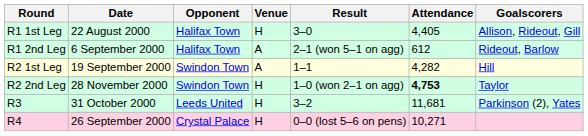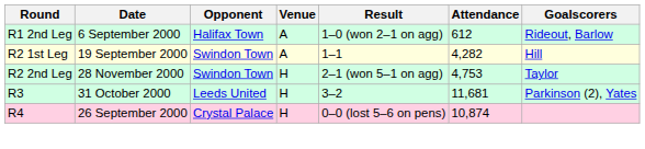 <table class="wikitable">
 <tr>
 <th>Round</th>
 <th>Date</th>
 <th>Opponent</th>
 <th>Venue</th>
 <th>Result</th>
 <th>Attendance</th>
 <th>Goalscorers</th>
 </tr>
 <tr style="background-color: #d0ffe3;">
-<td>R1 1st Leg</td>
-<td>22 August 2000</td>
-<td><a href='#'>Halifax Town</a></td>
-<td>H</td>
-<td>3–0</td>
-<td>4,405</td>
-<td><a href='#'>Allison</a>, <a href='#'>Rideout</a>, <a href='#'>Gill</a></td>
-</tr>
-<tr style="background-color: #d0ffe3;">
 <td>R1 2nd Leg</td>
 <td>6 September 2000</td>
 <td><a href='#'>Halifax Town</a></td>
 <td>A</td>
-<td>2–1 (won 5–1 on agg)</td>
+<td>1–0 (won 2–1 on agg)</td>
 <td>612</td>
 <td><a href='#'>Rideout</a>, <a href='#'>Barlow</a></td>
 </tr>
 <tr style="background-color: #ffffdd;">
 <td>R2 1st Leg</td>
 <td>19 September 2000</td>
 <td><a href='#'>Swindon Town</a></td>
 <td>A</td>
 <td>1–1</td>
 <td>4,282</td>
 <td><a href='#'>Hill</a></td>
 </tr>
 <tr style="background-color: #d0ffe3;">
 <td>R2 2nd Leg</td>
 <td>28 November 2000</td>
 <td><a href='#'>Swindon Town</a></td>
 <td>H</td>
-<td>1–0 (won 2–1 on agg)</td>
-<td><strong>4,753</strong></td>
+<td>2–1 (won 5–1 on agg)</td>
+<td>4,753</td>
 <td><a href='#'>Taylor</a></td>
 </tr>
 <tr style="background-color: #d0ffe3;">
 <td>R3</td>
 <td>31 October 2000</td>
 <td><a href='#'>Leeds United</a></td>
 <td>H</td>
 <td>3–2 </td>
 <td>11,681</td>
 <td><a href='#'>Parkinson</a> (2), <a href='#'>Yates</a></td>
 </tr>
 <tr style="background-color: #ffd0e3;">
 <td>R4</td>
 <td>26 September 2000</td>
 <td><a href='#'>Crystal Palace</a></td>
 <td>H</td>
 <td>0–0 (lost 5–6 on pens)</td>
-<td>10,271</td>
+<td>10,874</td>
 <td></td>
 </tr>
 </table>
